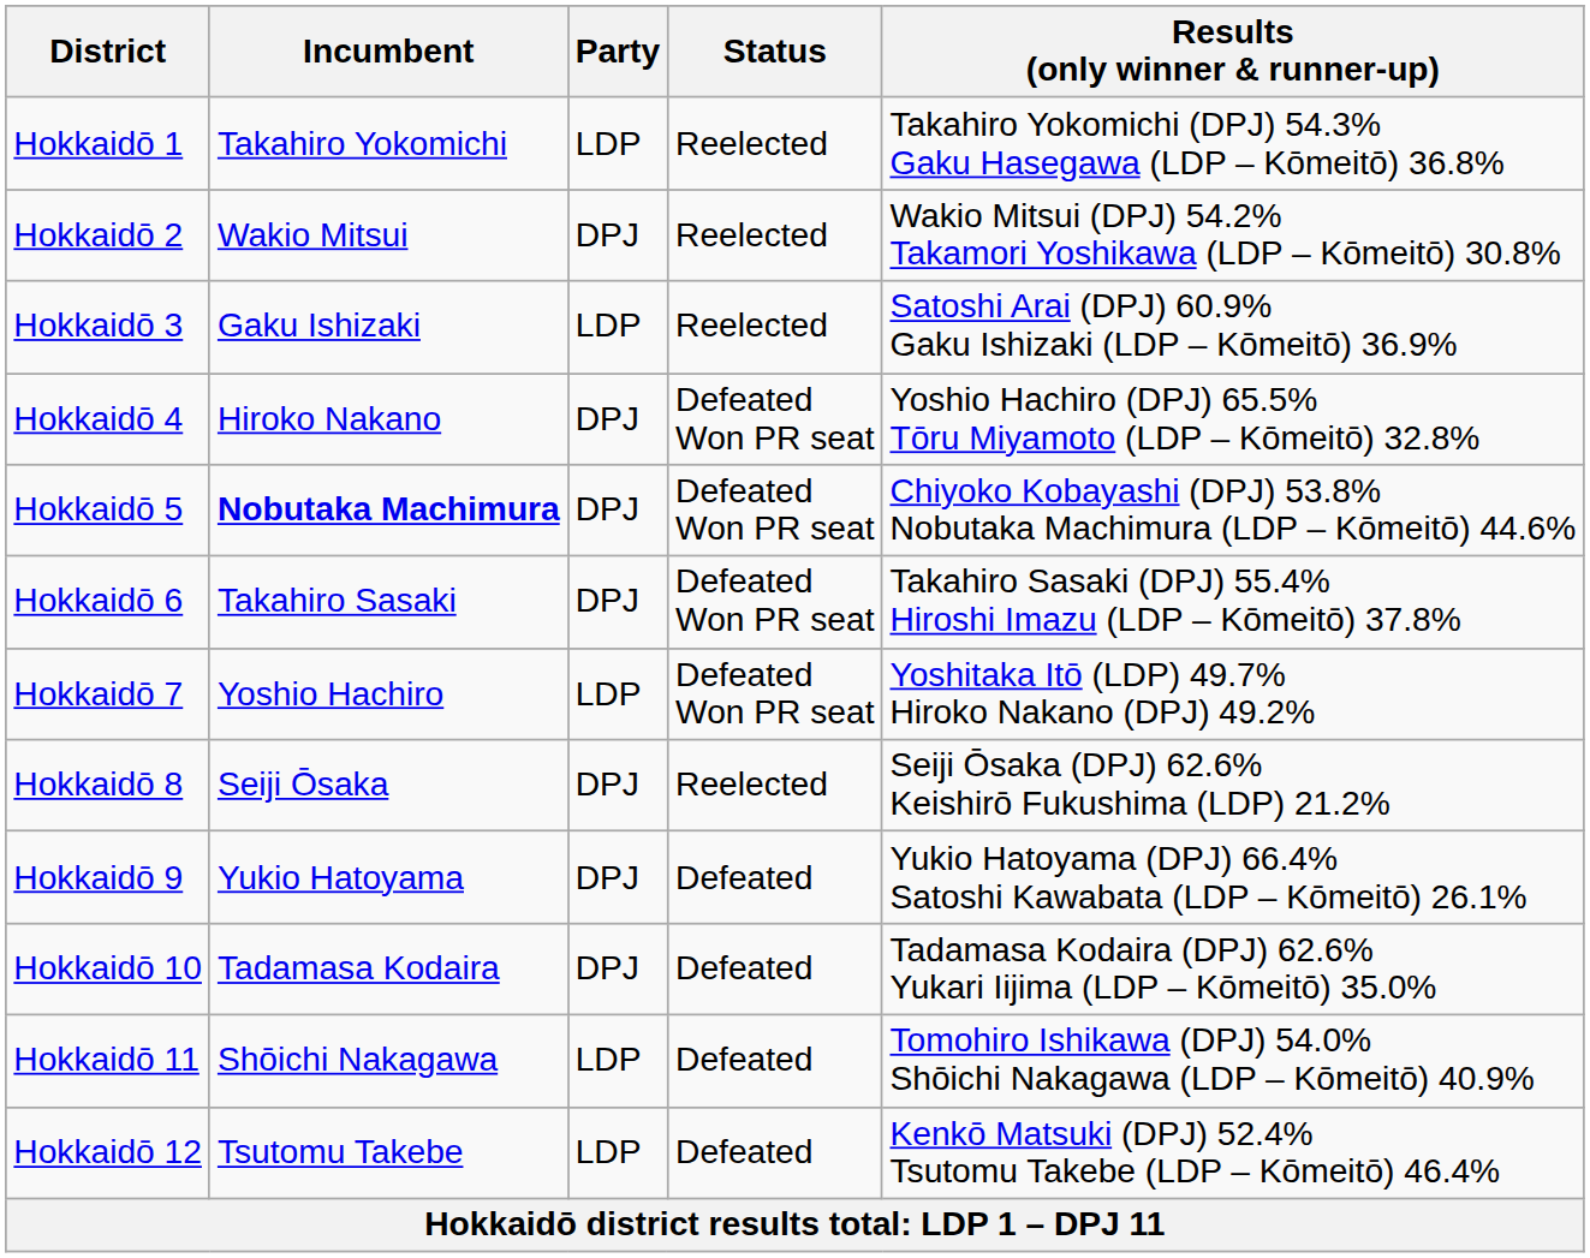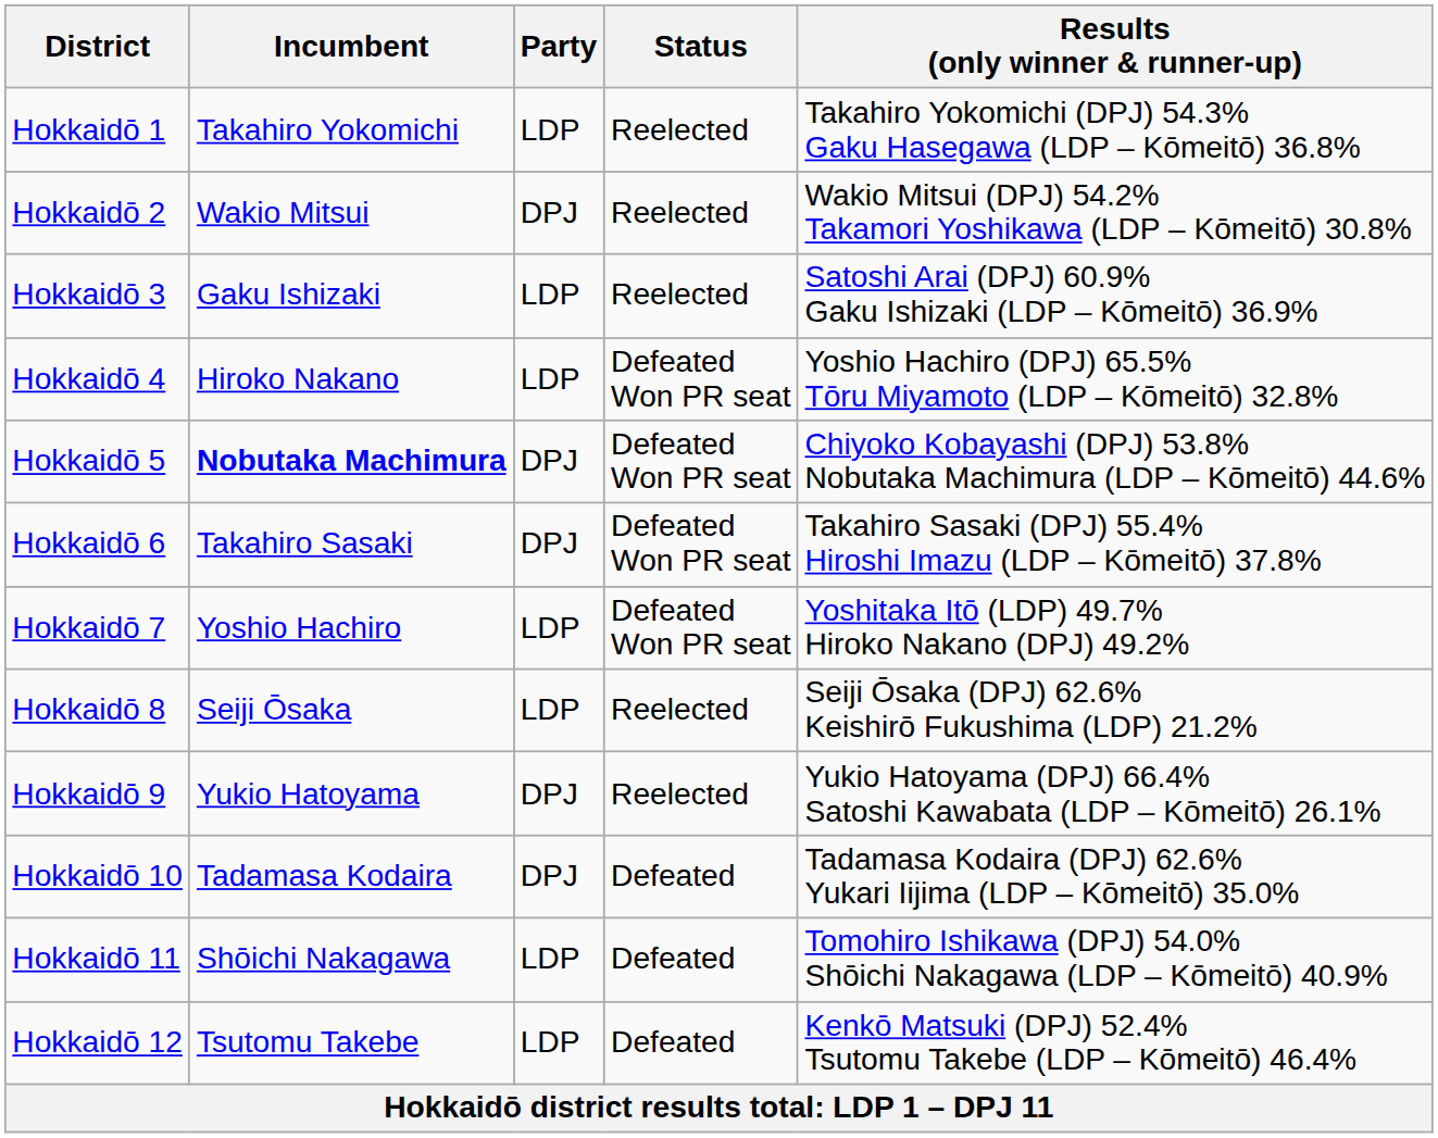 <table class="wikitable">
 <tr>
 <th>District</th>
 <th>Incumbent</th>
 <th>Party</th>
 <th>Status</th>
 <th>Results<br>(only winner & runner-up)</th>
 </tr>
 <tr>
 <td><a href='#'>Hokkaidō 1</a></td>
 <td><a href='#'>Takahiro Yokomichi</a></td>
 <td>LDP</td>
 <td>Reelected</td>
 <td>Takahiro Yokomichi (DPJ) 54.3%<br><a href='#'>Gaku Hasegawa</a> (LDP – Kōmeitō) 36.8%</td>
 </tr>
 <tr>
 <td><a href='#'>Hokkaidō 2</a></td>
 <td><a href='#'>Wakio Mitsui</a></td>
 <td>DPJ</td>
 <td>Reelected</td>
 <td>Wakio Mitsui (DPJ) 54.2%<br><a href='#'>Takamori Yoshikawa</a> (LDP – Kōmeitō) 30.8%</td>
 </tr>
 <tr>
 <td><a href='#'>Hokkaidō 3</a></td>
 <td><a href='#'>Gaku Ishizaki</a></td>
 <td>LDP</td>
 <td>Reelected</td>
 <td><a href='#'>Satoshi Arai</a> (DPJ) 60.9%<br>Gaku Ishizaki (LDP – Kōmeitō) 36.9%</td>
 </tr>
 <tr>
 <td><a href='#'>Hokkaidō 4</a></td>
 <td><a href='#'>Hiroko Nakano</a></td>
-<td>DPJ</td>
+<td>LDP</td>
 <td>Defeated<br>Won PR seat</td>
 <td>Yoshio Hachiro (DPJ) 65.5%<br><a href='#'>Tōru Miyamoto</a> (LDP – Kōmeitō) 32.8%</td>
 </tr>
 <tr>
 <td><a href='#'>Hokkaidō 5</a></td>
 <td><strong><a href='#'>Nobutaka Machimura</a></strong></td>
 <td>DPJ</td>
 <td>Defeated<br>Won PR seat</td>
 <td><a href='#'>Chiyoko Kobayashi</a> (DPJ) 53.8%<br>Nobutaka Machimura (LDP – Kōmeitō) 44.6%</td>
 </tr>
 <tr>
 <td><a href='#'>Hokkaidō 6</a></td>
 <td><a href='#'>Takahiro Sasaki</a></td>
 <td>DPJ</td>
 <td>Defeated<br>Won PR seat</td>
 <td>Takahiro Sasaki (DPJ) 55.4%<br><a href='#'>Hiroshi Imazu</a> (LDP – Kōmeitō) 37.8%</td>
 </tr>
 <tr>
 <td><a href='#'>Hokkaidō 7</a></td>
 <td><a href='#'>Yoshio Hachiro</a></td>
 <td>LDP</td>
 <td>Defeated<br>Won PR seat</td>
 <td><a href='#'>Yoshitaka Itō</a> (LDP) 49.7%<br>Hiroko Nakano (DPJ) 49.2%</td>
 </tr>
 <tr>
 <td><a href='#'>Hokkaidō 8</a></td>
 <td><a href='#'>Seiji Ōsaka</a></td>
-<td>DPJ</td>
+<td>LDP</td>
 <td>Reelected</td>
 <td>Seiji Ōsaka (DPJ) 62.6%<br>Keishirō Fukushima (LDP) 21.2%</td>
 </tr>
 <tr>
 <td><a href='#'>Hokkaidō 9</a></td>
 <td><a href='#'>Yukio Hatoyama</a></td>
 <td>DPJ</td>
-<td>Defeated</td>
+<td>Reelected</td>
 <td>Yukio Hatoyama (DPJ) 66.4%<br>Satoshi Kawabata (LDP – Kōmeitō) 26.1%</td>
 </tr>
 <tr>
 <td><a href='#'>Hokkaidō 10</a></td>
 <td><a href='#'>Tadamasa Kodaira</a></td>
 <td>DPJ</td>
 <td>Defeated</td>
 <td>Tadamasa Kodaira (DPJ) 62.6%<br>Yukari Iijima (LDP – Kōmeitō) 35.0%</td>
 </tr>
 <tr>
 <td><a href='#'>Hokkaidō 11</a></td>
 <td><a href='#'>Shōichi Nakagawa</a></td>
 <td>LDP</td>
 <td>Defeated</td>
 <td><a href='#'>Tomohiro Ishikawa</a> (DPJ) 54.0%<br>Shōichi Nakagawa (LDP – Kōmeitō) 40.9%</td>
 </tr>
 <tr>
 <td><a href='#'>Hokkaidō 12</a></td>
 <td><a href='#'>Tsutomu Takebe</a></td>
 <td>LDP</td>
 <td>Defeated</td>
 <td><a href='#'>Kenkō Matsuki</a> (DPJ) 52.4%<br>Tsutomu Takebe (LDP – Kōmeitō) 46.4%</td>
 </tr>
 <tr>
 <th colspan="5">Hokkaidō district results total: LDP 1 – DPJ 11</th>
 </tr>
 </table>
